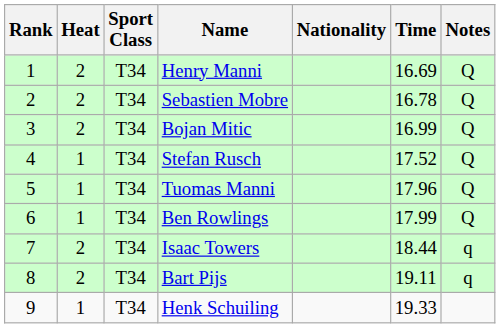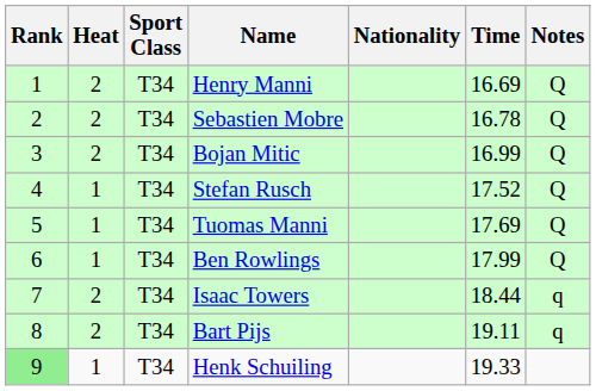 <table class="wikitable sortable" style="text-align:center">
 <tr>
 <th>Rank</th>
 <th>Heat</th>
 <th>Sport<br>Class</th>
 <th>Name</th>
 <th>Nationality</th>
 <th>Time</th>
 <th>Notes</th>
 </tr>
 <tr bgcolor=ccffcc>
 <td>1</td>
 <td>2</td>
 <td>T34</td>
 <td align=left><a href='#'>Henry Manni</a></td>
 <td align=left></td>
 <td>16.69</td>
 <td>Q</td>
 </tr>
 <tr bgcolor=ccffcc>
 <td>2</td>
 <td>2</td>
 <td>T34</td>
 <td align=left><a href='#'>Sebastien Mobre</a></td>
 <td align=left></td>
 <td>16.78</td>
 <td>Q</td>
 </tr>
 <tr bgcolor=ccffcc>
 <td>3</td>
 <td>2</td>
 <td>T34</td>
 <td align=left><a href='#'>Bojan Mitic</a></td>
 <td align=left></td>
 <td>16.99</td>
 <td>Q</td>
 </tr>
 <tr bgcolor=ccffcc>
 <td>4</td>
 <td>1</td>
 <td>T34</td>
 <td align=left><a href='#'>Stefan Rusch</a></td>
 <td align=left></td>
 <td>17.52</td>
 <td>Q</td>
 </tr>
 <tr bgcolor=ccffcc>
 <td>5</td>
 <td>1</td>
 <td>T34</td>
 <td align=left><a href='#'>Tuomas Manni</a></td>
 <td align=left></td>
-<td>17.96</td>
+<td>17.69</td>
 <td>Q</td>
 </tr>
 <tr bgcolor=ccffcc>
 <td>6</td>
 <td>1</td>
 <td>T34</td>
 <td align=left><a href='#'>Ben Rowlings</a></td>
 <td align=left></td>
 <td>17.99</td>
 <td>Q</td>
 </tr>
 <tr bgcolor=ccffcc>
 <td>7</td>
 <td>2</td>
 <td>T34</td>
 <td align=left><a href='#'>Isaac Towers</a></td>
 <td align=left></td>
 <td>18.44</td>
 <td>q</td>
 </tr>
 <tr bgcolor=ccffcc>
 <td>8</td>
 <td>2</td>
 <td>T34</td>
 <td align=left><a href='#'>Bart Pijs</a></td>
 <td align=left></td>
 <td>19.11</td>
 <td>q</td>
 </tr>
 <tr>
-<td>9</td>
+<td style="background: lightgreen;">9</td>
 <td>1</td>
 <td>T34</td>
 <td align=left><a href='#'>Henk Schuiling</a></td>
 <td align=left></td>
 <td>19.33</td>
 <td></td>
 </tr>
 </table>
